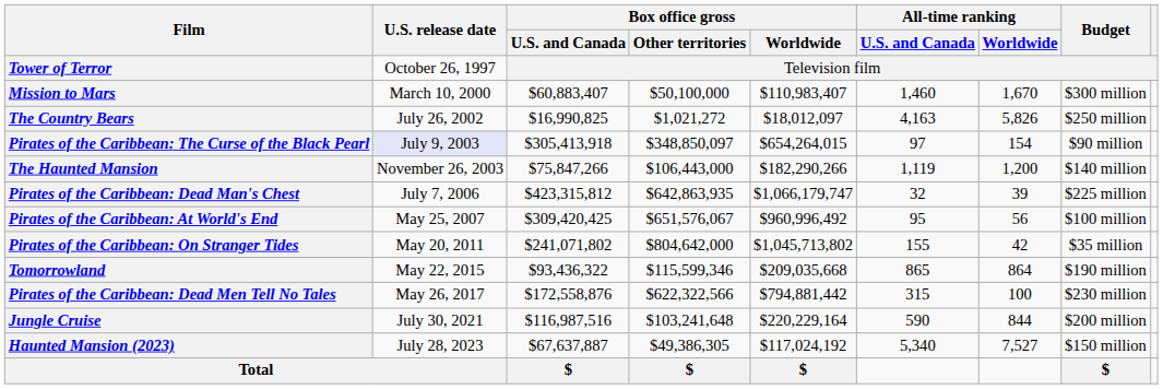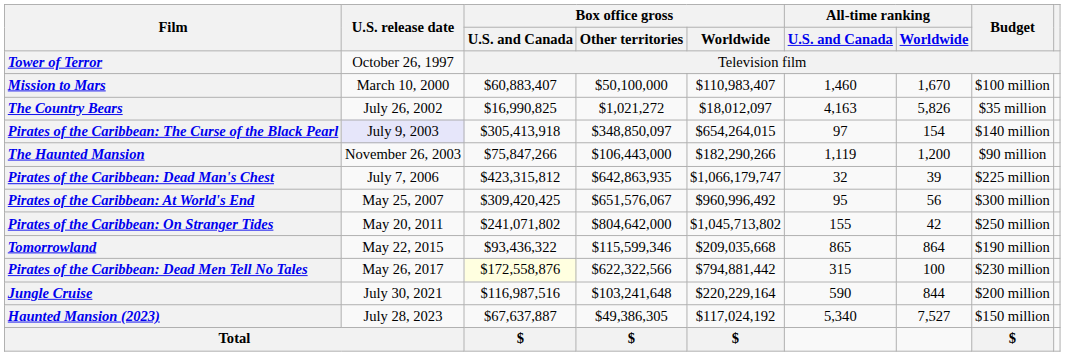 <table class="wikitable plainrowheaders sortable" style="text-align: center">
 <tr>
 <th scope="col" rowspan="2">Film</th>
 <th scope="col" rowspan="2">U.S. release date</th>
 <th scope="col" colspan="3" class=sortable>Box office gross</th>
 <th scope="col" colspan="2" text="wrap" class=unsortable>All-time ranking</th>
 <th scope="col" rowspan="2">Budget</th>
 <th scope="col" rowspan="2" class=unsortable></th>
 </tr>
 <tr>
 <th scope="col">U.S. and Canada</th>
 <th scope="col">Other territories</th>
 <th scope="col">Worldwide</th>
 <th scope="col" class=sortable><a href='#'>U.S. and Canada</a></th>
 <th scope="col" class=sortable><a href='#'>Worldwide</a></th>
 </tr>
 <tr>
 <th scope="row" style="text-align:left"><em><a href='#'>Tower of Terror</a></em></th>
 <td>October 26, 1997</td>
 <th colspan="8" style="font-weight:normal">Television film</th>
 </tr>
 <tr>
 <th scope="row" style="text-align:left"><em><a href='#'>Mission to Mars</a></em></th>
 <td>March 10, 2000</td>
 <td>$60,883,407</td>
 <td>$50,100,000</td>
 <td>$110,983,407</td>
 <td>1,460</td>
 <td>1,670</td>
-<td>$300 million</td>
+<td>$100 million</td>
 <td></td>
 </tr>
 <tr>
 <th scope="row" style="text-align:left"><em><a href='#'>The Country Bears</a></em></th>
 <td>July 26, 2002</td>
 <td>$16,990,825</td>
 <td>$1,021,272</td>
 <td>$18,012,097</td>
 <td>4,163</td>
 <td>5,826</td>
-<td>$250 million</td>
+<td>$35 million</td>
 <td></td>
 </tr>
 <tr>
 <th scope="row" style="text-align:left"><em><a href='#'>Pirates of the Caribbean: The Curse of the Black Pearl</a></em></th>
 <td style="background: lavender;">July 9, 2003</td>
 <td>$305,413,918</td>
 <td>$348,850,097</td>
 <td>$654,264,015</td>
 <td>97</td>
 <td>154</td>
-<td>$90 million</td>
+<td>$140 million</td>
 <td></td>
 </tr>
 <tr>
 <th scope="row" style="text-align:left"><em><a href='#'>The Haunted Mansion</a></em></th>
 <td>November 26, 2003</td>
 <td>$75,847,266</td>
 <td>$106,443,000</td>
 <td>$182,290,266</td>
 <td>1,119</td>
 <td>1,200</td>
-<td>$140 million</td>
+<td>$90 million</td>
 <td></td>
 </tr>
 <tr>
 <th scope="row" style="text-align:left"><em><a href='#'>Pirates of the Caribbean: Dead Man's Chest</a></em></th>
 <td>July 7, 2006</td>
 <td>$423,315,812</td>
 <td>$642,863,935</td>
 <td>$1,066,179,747</td>
 <td>32</td>
 <td>39</td>
 <td>$225 million</td>
 <td></td>
 </tr>
 <tr>
 <th scope="row" style="text-align:left"><em><a href='#'>Pirates of the Caribbean: At World's End</a></em></th>
 <td>May 25, 2007</td>
 <td>$309,420,425</td>
 <td>$651,576,067</td>
 <td>$960,996,492</td>
 <td>95</td>
 <td>56</td>
-<td>$100 million</td>
+<td>$300 million</td>
 <td></td>
 </tr>
 <tr>
 <th scope="row" style="text-align:left"><em><a href='#'>Pirates of the Caribbean: On Stranger Tides</a></em></th>
 <td>May 20, 2011</td>
 <td>$241,071,802</td>
 <td>$804,642,000</td>
 <td>$1,045,713,802</td>
 <td>155</td>
 <td>42</td>
-<td>$35 million</td>
+<td>$250 million</td>
 <td></td>
 </tr>
 <tr>
 <th scope="row" style="text-align:left"><em><a href='#'>Tomorrowland</a></em></th>
 <td>May 22, 2015</td>
 <td>$93,436,322</td>
 <td>$115,599,346</td>
 <td>$209,035,668</td>
 <td>865</td>
 <td>864</td>
 <td>$190 million</td>
 <td></td>
 </tr>
 <tr>
 <th scope="row" style="text-align:left"><em><a href='#'>Pirates of the Caribbean: Dead Men Tell No Tales</a></em></th>
 <td>May 26, 2017</td>
-<td>$172,558,876</td>
+<td style="background: lightyellow;">$172,558,876</td>
 <td>$622,322,566</td>
 <td>$794,881,442</td>
 <td>315</td>
 <td>100</td>
 <td>$230 million</td>
 <td></td>
 </tr>
 <tr>
 <th scope="row" style="text-align:left"><em><a href='#'>Jungle Cruise</a></em></th>
 <td>July 30, 2021</td>
 <td>$116,987,516</td>
 <td>$103,241,648</td>
 <td>$220,229,164</td>
 <td>590</td>
 <td>844</td>
 <td>$200 million</td>
 <td></td>
 </tr>
 <tr>
 <th scope="row" style="text-align:left"><em><a href='#'>Haunted Mansion (2023)</a></em></th>
 <td>July 28, 2023</td>
 <td>$67,637,887</td>
 <td>$49,386,305</td>
 <td>$117,024,192</td>
 <td>5,340</td>
 <td>7,527</td>
 <td>$150 million</td>
 <td></td>
 </tr>
 <tr>
 <th colspan="2">Total</th>
 <th>$</th>
 <th>$</th>
 <th>$</th>
 <td></td>
 <td></td>
 <th>$</th>
 <td></td>
 </tr>
 </table>
